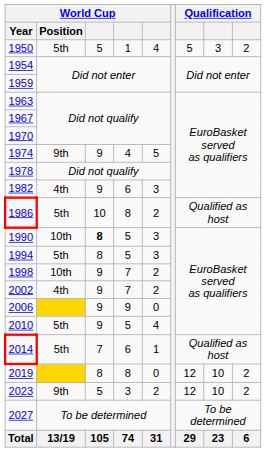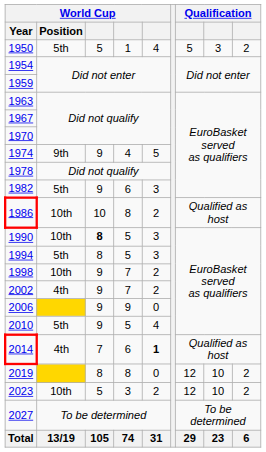 <table class="wikitable" style="text-align: center;font-size:90%;">
 <tr>
 <th colspan=5><a href='#'>World Cup</a></th>
 <th rowspan=23></th>
 <th colspan=4><a href='#'>Qualification</a></th>
 </tr>
 <tr>
 <th>Year</th>
 <th>Position</th>
 <th width=30></th>
 <th width=30></th>
 <th width=30></th>
 <th width=30></th>
 <th width=30></th>
 <th width=30></th>
 </tr>
 <tr>
 <td> <a href='#'>1950</a></td>
 <td>5th</td>
 <td>5</td>
 <td>1</td>
 <td>4</td>
 <td>5</td>
 <td>3</td>
 <td>2</td>
 </tr>
 <tr>
 <td> <a href='#'>1954</a></td>
 <td colspan=4 rowspan=2><em>Did not enter</em></td>
 <td colspan=3 rowspan=2><em>Did not enter</em></td>
 </tr>
 <tr>
 <td> <a href='#'>1959</a></td>
 </tr>
 <tr>
 <td> <a href='#'>1963</a></td>
 <td colspan=4 rowspan=3><em>Did not qualify</em></td>
 <td colspan=3 rowspan=6><em>EuroBasket served<br>as qualifiers</em></td>
 </tr>
 <tr>
 <td> <a href='#'>1967</a></td>
 </tr>
 <tr>
 <td> <a href='#'>1970</a></td>
 </tr>
 <tr>
 <td> <a href='#'>1974</a></td>
 <td>9th</td>
 <td>9</td>
 <td>4</td>
 <td>5</td>
 </tr>
 <tr>
 <td> <a href='#'>1978</a></td>
 <td colspan=4><em>Did not qualify</em></td>
 </tr>
 <tr>
 <td> <a href='#'>1982</a></td>
-<td>4th</td>
+<td>5th</td>
 <td>9</td>
 <td>6</td>
 <td>3</td>
 </tr>
 <tr>
 <td style="border: 3px solid red"> <a href='#'>1986</a></td>
-<td>5th</td>
+<td>10th</td>
 <td>10</td>
 <td>8</td>
 <td>2</td>
 <td colspan=3><em>Qualified as host</em></td>
 </tr>
 <tr>
 <td> <a href='#'>1990</a></td>
 <td>10th</td>
 <td><strong>8</strong></td>
 <td>5</td>
 <td>3</td>
 <td colspan=3 rowspan=6><em>EuroBasket served<br>as qualifiers</em></td>
 </tr>
 <tr>
 <td> <a href='#'>1994</a></td>
 <td>5th</td>
 <td>8</td>
 <td>5</td>
 <td>3</td>
 </tr>
 <tr>
 <td> <a href='#'>1998</a></td>
 <td>10th</td>
 <td>9</td>
 <td>7</td>
 <td>2</td>
 </tr>
 <tr>
 <td> <a href='#'>2002</a></td>
 <td>4th</td>
 <td>9</td>
 <td>7</td>
 <td>2</td>
 </tr>
 <tr>
 <td> <a href='#'>2006</a></td>
 <td bgcolor=gold></td>
 <td>9</td>
 <td>9</td>
 <td>0</td>
 </tr>
 <tr>
 <td> <a href='#'>2010</a></td>
 <td>5th</td>
 <td>9</td>
 <td>5</td>
 <td>4</td>
 </tr>
 <tr>
 <td style="border: 3px solid red"> <a href='#'>2014</a></td>
-<td>5th</td>
+<td>4th</td>
 <td>7</td>
 <td>6</td>
-<td>1</td>
+<td><strong>1</strong></td>
 <td colspan=3><em>Qualified as host</em></td>
 </tr>
 <tr>
 <td> <a href='#'>2019</a></td>
 <td bgcolor=gold></td>
 <td>8</td>
 <td>8</td>
 <td>0</td>
 <td>12</td>
 <td>10</td>
 <td>2</td>
 </tr>
 <tr>
 <td> <a href='#'>2023</a></td>
-<td>9th</td>
+<td>10th</td>
 <td>5</td>
 <td>3</td>
 <td>2</td>
 <td>12</td>
 <td>10</td>
 <td>2</td>
 </tr>
 <tr>
 <td> <a href='#'>2027</a></td>
 <td colspan=4><em>To be determined</em></td>
 <td colspan=3><em>To be determined</em></td>
 </tr>
 <tr>
 <th>Total</th>
 <th>13/19</th>
 <th>105</th>
 <th>74</th>
 <th>31</th>
 <th>29</th>
 <th>23</th>
 <th>6</th>
 </tr>
 </table>
